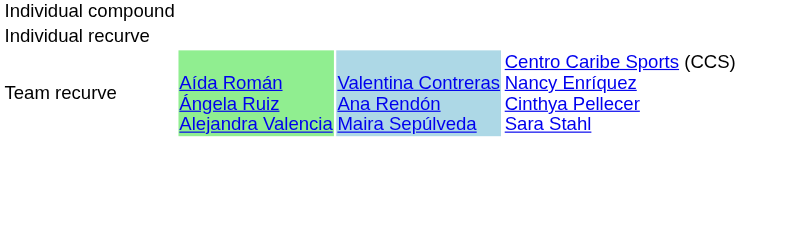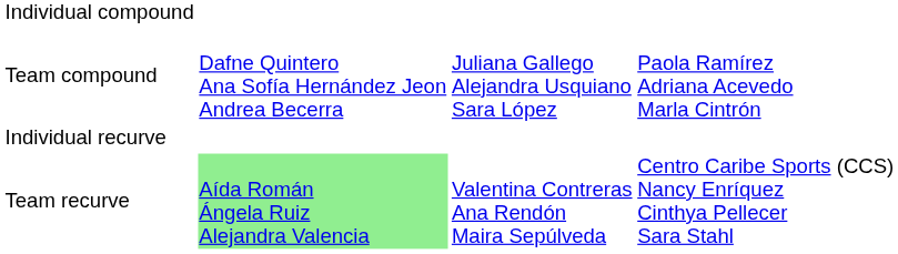 <table>
 <tr>
 <td>Individual compound</td>
 <td></td>
 <td></td>
 <td></td>
+</tr>
+<tr>
+<td>Team compound</td>
+<td><br><a href='#'>Dafne Quintero</a><br><a href='#'>Ana Sofía Hernández Jeon</a><br><a href='#'>Andrea Becerra</a></td>
+<td><br><a href='#'>Juliana Gallego</a><br><a href='#'>Alejandra Usquiano</a><br><a href='#'>Sara López</a></td>
+<td><br><a href='#'>Paola Ramírez</a><br><a href='#'>Adriana Acevedo</a><br><a href='#'>Marla Cintrón</a></td>
 </tr>
 <tr>
 <td>Individual recurve</td>
 <td></td>
 <td></td>
 <td></td>
 </tr>
 <tr>
 <td>Team recurve</td>
 <td style="background: lightgreen;"><br><a href='#'>Aída Román</a><br><a href='#'>Ángela Ruiz</a><br><a href='#'>Alejandra Valencia</a></td>
-<td style="background: lightblue;"><br><a href='#'>Valentina Contreras</a><br><a href='#'>Ana Rendón</a><br><a href='#'>Maira Sepúlveda</a></td>
+<td><br><a href='#'>Valentina Contreras</a><br><a href='#'>Ana Rendón</a><br><a href='#'>Maira Sepúlveda</a></td>
 <td><a href='#'>Centro Caribe Sports</a> (CCS)<br><a href='#'>Nancy Enríquez</a><br><a href='#'>Cinthya Pellecer</a><br><a href='#'>Sara Stahl</a></td>
 </tr>
 </table>
